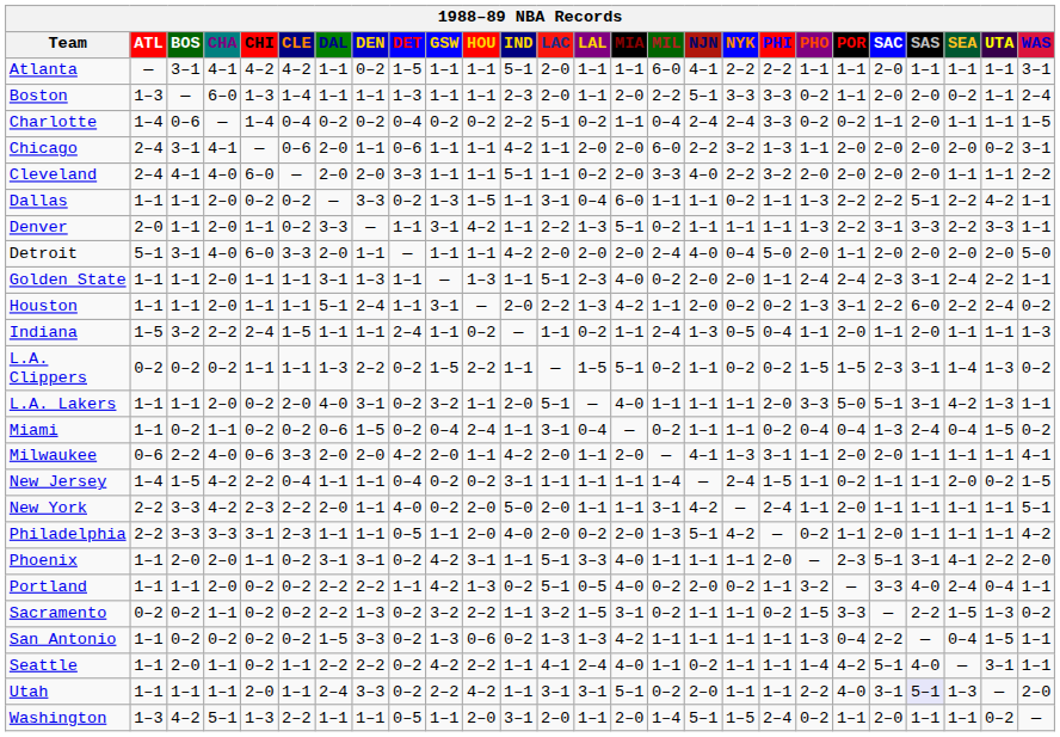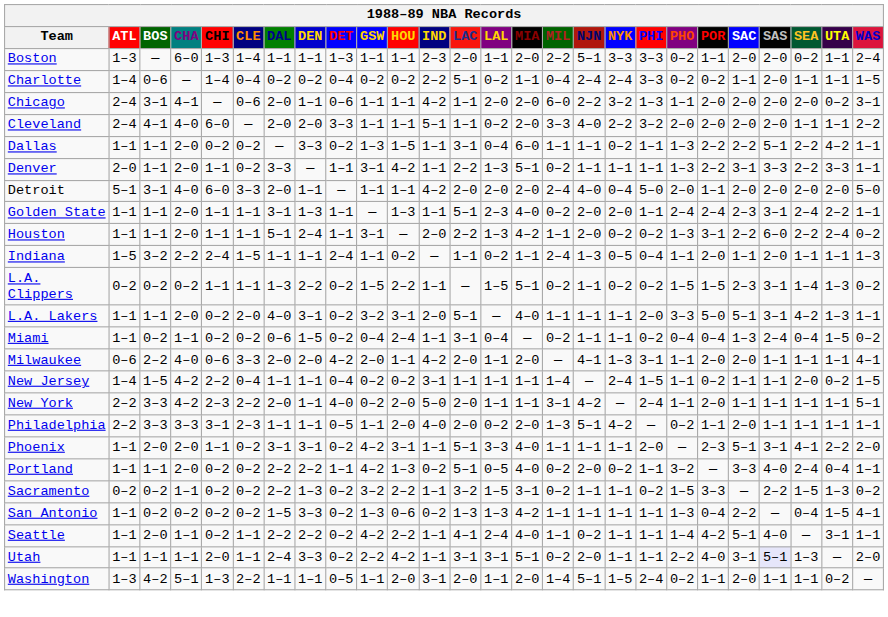 <table class="wikitable" style="font-size:95%; text-align:center;">
 <tr>
 <th colspan=26>1988–89 NBA Records</th>
 </tr>
 <tr>
 <th width=100>Team</th>
 <th style="background:#FF0000;color:#FFFFFF;width=35">ATL</th>
 <th style="background:#006400;color:#FFFFFF;width=35">BOS</th>
 <th style="background:#008080;color:#800080;width=35">CHA</th>
 <th style="background:#FF0000;color:#000000;width=35">CHI</th>
 <th style="background:#000080;color:#FF8C00;width=35">CLE</th>
 <th style="background:#008000;color:#00008B;width=35">DAL</th>
 <th style="background:#0000CD;color:#FFD700;width=35">DEN</th>
 <th style="background:#0000FF;color:#FF0000;width=35">DET</th>
 <th style="background:#0000FF;color:#FFD700;width=35">GSW</th>
 <th style="background:#FF0000;color:#FFD700;width=35">HOU</th>
 <th style="background:#000080;color:#FFD700;width=35">IND</th>
 <th style="background:#F9160D;color:#1A2E8B;width=35">LAC</th>
 <th style="background:#800080;color:#FFD700;width=35">LAL</th>
 <th style="background:#000000;color:#8B0000;width=35">MIA</th>
 <th style="background:#006400;color:#B22222;width=35">MIL</th>
 <th style="background:#B0170C;color:#00056D;width=35">NJN</th>
 <th style="background:#0000FF;color:#FF8C00;width=35">NYK</th>
 <th style="background:#FF0000;color:#0000FF;width=35">PHI</th>
 <th style="background:#800080;color:#FF4500;width=35">PHO</th>
 <th style="background:#000000;color:#FF0000;width=35">POR</th>
 <th style="background:#0000FF;color:#FFFFFF;width=35">SAC</th>
 <th style="background:#000000;color:#C0C0C0;width=35">SAS</th>
 <th style="background:#005831;color:#FFC322;width=35">SEA</th>
 <th style="background:#36004A;color:#FFFF00;width=35">UTA</th>
 <th style="background:#DC143C;color:#0000CD;width=35">WAS</th>
-</tr>
-<tr>
-<td style="text-align:left;"><a href='#'>Atlanta</a></td>
-<td>—</td>
-<td>3–1</td>
-<td>4–1</td>
-<td>4–2</td>
-<td>4–2</td>
-<td>1–1</td>
-<td>0–2</td>
-<td>1–5</td>
-<td>1–1</td>
-<td>1–1</td>
-<td>5–1</td>
-<td>2–0</td>
-<td>1–1</td>
-<td>1–1</td>
-<td>6–0</td>
-<td>4–1</td>
-<td>2–2</td>
-<td>2–2</td>
-<td>1–1</td>
-<td>1–1</td>
-<td>2–0</td>
-<td>1–1</td>
-<td>1–1</td>
-<td>1–1</td>
-<td>3–1</td>
 </tr>
 <tr>
 <td style="text-align:left;"><a href='#'>Boston</a></td>
 <td>1–3</td>
 <td>—</td>
 <td>6–0</td>
 <td>1–3</td>
 <td>1–4</td>
 <td>1–1</td>
 <td>1–1</td>
 <td>1–3</td>
 <td>1–1</td>
 <td>1–1</td>
 <td>2–3</td>
 <td>2–0</td>
 <td>1–1</td>
 <td>2–0</td>
 <td>2–2</td>
 <td>5–1</td>
 <td>3–3</td>
 <td>3–3</td>
 <td>0–2</td>
 <td>1–1</td>
 <td>2–0</td>
 <td>2–0</td>
 <td>0–2</td>
 <td>1–1</td>
 <td>2–4</td>
 </tr>
 <tr>
 <td style="text-align:left;"><a href='#'>Charlotte</a></td>
 <td>1–4</td>
 <td>0–6</td>
 <td>—</td>
 <td>1–4</td>
 <td>0–4</td>
 <td>0–2</td>
 <td>0–2</td>
 <td>0–4</td>
 <td>0–2</td>
 <td>0–2</td>
 <td>2–2</td>
 <td>5–1</td>
 <td>0–2</td>
 <td>1–1</td>
 <td>0–4</td>
 <td>2–4</td>
 <td>2–4</td>
 <td>3–3</td>
 <td>0–2</td>
 <td>0–2</td>
 <td>1–1</td>
 <td>2–0</td>
 <td>1–1</td>
 <td>1–1</td>
 <td>1–5</td>
 </tr>
 <tr>
 <td style="text-align:left;"><a href='#'>Chicago</a></td>
 <td>2–4</td>
 <td>3–1</td>
 <td>4–1</td>
 <td>—</td>
 <td>0–6</td>
 <td>2–0</td>
 <td>1–1</td>
 <td>0–6</td>
 <td>1–1</td>
 <td>1–1</td>
 <td>4–2</td>
 <td>1–1</td>
 <td>2–0</td>
 <td>2–0</td>
 <td>6–0</td>
 <td>2–2</td>
 <td>3–2</td>
 <td>1–3</td>
 <td>1–1</td>
 <td>2–0</td>
 <td>2–0</td>
 <td>2–0</td>
 <td>2–0</td>
 <td>0–2</td>
 <td>3–1</td>
 </tr>
 <tr>
 <td style="text-align:left;"><a href='#'>Cleveland</a></td>
 <td>2–4</td>
 <td>4–1</td>
 <td>4–0</td>
 <td>6–0</td>
 <td>—</td>
 <td>2–0</td>
 <td>2–0</td>
 <td>3–3</td>
 <td>1–1</td>
 <td>1–1</td>
 <td>5–1</td>
 <td>1–1</td>
 <td>0–2</td>
 <td>2–0</td>
 <td>3–3</td>
 <td>4–0</td>
 <td>2–2</td>
 <td>3–2</td>
 <td>2–0</td>
 <td>2–0</td>
 <td>2–0</td>
 <td>2–0</td>
 <td>1–1</td>
 <td>1–1</td>
 <td>2–2</td>
 </tr>
 <tr>
 <td style="text-align:left;"><a href='#'>Dallas</a></td>
 <td>1–1</td>
 <td>1–1</td>
 <td>2–0</td>
 <td>0–2</td>
 <td>0–2</td>
 <td>—</td>
 <td>3–3</td>
 <td>0–2</td>
 <td>1–3</td>
 <td>1–5</td>
 <td>1–1</td>
 <td>3–1</td>
 <td>0–4</td>
 <td>6–0</td>
 <td>1–1</td>
 <td>1–1</td>
 <td>0–2</td>
 <td>1–1</td>
 <td>1–3</td>
 <td>2–2</td>
 <td>2–2</td>
 <td>5–1</td>
 <td>2–2</td>
 <td>4–2</td>
 <td>1–1</td>
 </tr>
 <tr>
 <td style="text-align:left;"><a href='#'>Denver</a></td>
 <td>2–0</td>
 <td>1–1</td>
 <td>2–0</td>
 <td>1–1</td>
 <td>0–2</td>
 <td>3–3</td>
 <td>—</td>
 <td>1–1</td>
 <td>3–1</td>
 <td>4–2</td>
 <td>1–1</td>
 <td>2–2</td>
 <td>1–3</td>
 <td>5–1</td>
 <td>0–2</td>
 <td>1–1</td>
 <td>1–1</td>
 <td>1–1</td>
 <td>1–3</td>
 <td>2–2</td>
 <td>3–1</td>
 <td>3–3</td>
 <td>2–2</td>
 <td>3–3</td>
 <td>1–1</td>
 </tr>
 <tr>
 <td style="text-align:left;">Detroit</td>
 <td>5–1</td>
 <td>3–1</td>
 <td>4–0</td>
 <td>6–0</td>
 <td>3–3</td>
 <td>2–0</td>
 <td>1–1</td>
 <td>—</td>
 <td>1–1</td>
 <td>1–1</td>
 <td>4–2</td>
 <td>2–0</td>
 <td>2–0</td>
 <td>2–0</td>
 <td>2–4</td>
 <td>4–0</td>
 <td>0–4</td>
 <td>5–0</td>
 <td>2–0</td>
 <td>1–1</td>
 <td>2–0</td>
 <td>2–0</td>
 <td>2–0</td>
 <td>2–0</td>
 <td>5–0</td>
 </tr>
 <tr>
 <td style="text-align:left;"><a href='#'>Golden State</a></td>
 <td>1–1</td>
 <td>1–1</td>
 <td>2–0</td>
 <td>1–1</td>
 <td>1–1</td>
 <td>3–1</td>
 <td>1–3</td>
 <td>1–1</td>
 <td>—</td>
 <td>1–3</td>
 <td>1–1</td>
 <td>5–1</td>
 <td>2–3</td>
 <td>4–0</td>
 <td>0–2</td>
 <td>2–0</td>
 <td>2–0</td>
 <td>1–1</td>
 <td>2–4</td>
 <td>2–4</td>
 <td>2–3</td>
 <td>3–1</td>
 <td>2–4</td>
 <td>2–2</td>
 <td>1–1</td>
 </tr>
 <tr>
 <td style="text-align:left;"><a href='#'>Houston</a></td>
 <td>1–1</td>
 <td>1–1</td>
 <td>2–0</td>
 <td>1–1</td>
 <td>1–1</td>
 <td>5–1</td>
 <td>2–4</td>
 <td>1–1</td>
 <td>3–1</td>
 <td>—</td>
 <td>2–0</td>
 <td>2–2</td>
 <td>1–3</td>
 <td>4–2</td>
 <td>1–1</td>
 <td>2–0</td>
 <td>0–2</td>
 <td>0–2</td>
 <td>1–3</td>
 <td>3–1</td>
 <td>2–2</td>
 <td>6–0</td>
 <td>2–2</td>
 <td>2–4</td>
 <td>0–2</td>
 </tr>
 <tr>
 <td style="text-align:left;"><a href='#'>Indiana</a></td>
 <td>1–5</td>
 <td>3–2</td>
 <td>2–2</td>
 <td>2–4</td>
 <td>1–5</td>
 <td>1–1</td>
 <td>1–1</td>
 <td>2–4</td>
 <td>1–1</td>
 <td>0–2</td>
 <td>—</td>
 <td>1–1</td>
 <td>0–2</td>
 <td>1–1</td>
 <td>2–4</td>
 <td>1–3</td>
 <td>0–5</td>
 <td>0–4</td>
 <td>1–1</td>
 <td>2–0</td>
 <td>1–1</td>
 <td>2–0</td>
 <td>1–1</td>
 <td>1–1</td>
 <td>1–3</td>
 </tr>
 <tr>
 <td style="text-align:left;"><a href='#'>L.A. Clippers</a></td>
 <td>0–2</td>
 <td>0–2</td>
 <td>0–2</td>
 <td>1–1</td>
 <td>1–1</td>
 <td>1–3</td>
 <td>2–2</td>
 <td>0–2</td>
 <td>1–5</td>
 <td>2–2</td>
 <td>1–1</td>
 <td>—</td>
 <td>1–5</td>
 <td>5–1</td>
 <td>0–2</td>
 <td>1–1</td>
 <td>0–2</td>
 <td>0–2</td>
 <td>1–5</td>
 <td>1–5</td>
 <td>2–3</td>
 <td>3–1</td>
 <td>1–4</td>
 <td>1–3</td>
 <td>0–2</td>
 </tr>
 <tr>
 <td style="text-align:left;"><a href='#'>L.A. Lakers</a></td>
 <td>1–1</td>
 <td>1–1</td>
 <td>2–0</td>
 <td>0–2</td>
 <td>2–0</td>
 <td>4–0</td>
 <td>3–1</td>
 <td>0–2</td>
 <td>3–2</td>
-<td>1–1</td>
+<td>3–1</td>
 <td>2–0</td>
 <td>5–1</td>
 <td>—</td>
 <td>4–0</td>
 <td>1–1</td>
 <td>1–1</td>
 <td>1–1</td>
 <td>2–0</td>
 <td>3–3</td>
 <td>5–0</td>
 <td>5–1</td>
 <td>3–1</td>
 <td>4–2</td>
 <td>1–3</td>
 <td>1–1</td>
 </tr>
 <tr>
 <td style="text-align:left;"><a href='#'>Miami</a></td>
 <td>1–1</td>
 <td>0–2</td>
 <td>1–1</td>
 <td>0–2</td>
 <td>0–2</td>
 <td>0–6</td>
 <td>1–5</td>
 <td>0–2</td>
 <td>0–4</td>
 <td>2–4</td>
 <td>1–1</td>
 <td>3–1</td>
 <td>0–4</td>
 <td>—</td>
 <td>0–2</td>
 <td>1–1</td>
 <td>1–1</td>
 <td>0–2</td>
 <td>0–4</td>
 <td>0–4</td>
 <td>1–3</td>
 <td>2–4</td>
 <td>0–4</td>
 <td>1–5</td>
 <td>0–2</td>
 </tr>
 <tr>
 <td style="text-align:left;"><a href='#'>Milwaukee</a></td>
 <td>0–6</td>
 <td>2–2</td>
 <td>4–0</td>
 <td>0–6</td>
 <td>3–3</td>
 <td>2–0</td>
 <td>2–0</td>
 <td>4–2</td>
 <td>2–0</td>
 <td>1–1</td>
 <td>4–2</td>
 <td>2–0</td>
 <td>1–1</td>
 <td>2–0</td>
 <td>—</td>
 <td>4–1</td>
 <td>1–3</td>
 <td>3–1</td>
 <td>1–1</td>
 <td>2–0</td>
 <td>2–0</td>
 <td>1–1</td>
 <td>1–1</td>
 <td>1–1</td>
 <td>4–1</td>
 </tr>
 <tr>
 <td style="text-align:left;"><a href='#'>New Jersey</a></td>
 <td>1–4</td>
 <td>1–5</td>
 <td>4–2</td>
 <td>2–2</td>
 <td>0–4</td>
 <td>1–1</td>
 <td>1–1</td>
 <td>0–4</td>
 <td>0–2</td>
 <td>0–2</td>
 <td>3–1</td>
 <td>1–1</td>
 <td>1–1</td>
 <td>1–1</td>
 <td>1–4</td>
 <td>—</td>
 <td>2–4</td>
 <td>1–5</td>
 <td>1–1</td>
 <td>0–2</td>
 <td>1–1</td>
 <td>1–1</td>
 <td>2–0</td>
 <td>0–2</td>
 <td>1–5</td>
 </tr>
 <tr>
 <td style="text-align:left;"><a href='#'>New York</a></td>
 <td>2–2</td>
 <td>3–3</td>
 <td>4–2</td>
 <td>2–3</td>
 <td>2–2</td>
 <td>2–0</td>
 <td>1–1</td>
 <td>4–0</td>
 <td>0–2</td>
 <td>2–0</td>
 <td>5–0</td>
 <td>2–0</td>
 <td>1–1</td>
 <td>1–1</td>
 <td>3–1</td>
 <td>4–2</td>
 <td>—</td>
 <td>2–4</td>
 <td>1–1</td>
 <td>2–0</td>
 <td>1–1</td>
 <td>1–1</td>
 <td>1–1</td>
 <td>1–1</td>
 <td>5–1</td>
 </tr>
 <tr>
 <td style="text-align:left;"><a href='#'>Philadelphia</a></td>
 <td>2–2</td>
 <td>3–3</td>
 <td>3–3</td>
 <td>3–1</td>
 <td>2–3</td>
 <td>1–1</td>
 <td>1–1</td>
 <td>0–5</td>
 <td>1–1</td>
 <td>2–0</td>
 <td>4–0</td>
 <td>2–0</td>
 <td>0–2</td>
 <td>2–0</td>
 <td>1–3</td>
 <td>5–1</td>
 <td>4–2</td>
 <td>—</td>
 <td>0–2</td>
 <td>1–1</td>
 <td>2–0</td>
 <td>1–1</td>
 <td>1–1</td>
 <td>1–1</td>
-<td>4–2</td>
+<td>1–1</td>
 </tr>
 <tr>
 <td style="text-align:left;"><a href='#'>Phoenix</a></td>
 <td>1–1</td>
 <td>2–0</td>
 <td>2–0</td>
 <td>1–1</td>
 <td>0–2</td>
 <td>3–1</td>
 <td>3–1</td>
 <td>0–2</td>
 <td>4–2</td>
 <td>3–1</td>
 <td>1–1</td>
 <td>5–1</td>
 <td>3–3</td>
 <td>4–0</td>
 <td>1–1</td>
 <td>1–1</td>
 <td>1–1</td>
 <td>2–0</td>
 <td>—</td>
 <td>2–3</td>
 <td>5–1</td>
 <td>3–1</td>
 <td>4–1</td>
 <td>2–2</td>
 <td>2–0</td>
 </tr>
 <tr>
 <td style="text-align:left;"><a href='#'>Portland</a></td>
 <td>1–1</td>
 <td>1–1</td>
 <td>2–0</td>
 <td>0–2</td>
 <td>0–2</td>
 <td>2–2</td>
 <td>2–2</td>
 <td>1–1</td>
 <td>4–2</td>
 <td>1–3</td>
 <td>0–2</td>
 <td>5–1</td>
 <td>0–5</td>
 <td>4–0</td>
 <td>0–2</td>
 <td>2–0</td>
 <td>0–2</td>
 <td>1–1</td>
 <td>3–2</td>
 <td>—</td>
 <td>3–3</td>
 <td>4–0</td>
 <td>2–4</td>
 <td>0–4</td>
 <td>1–1</td>
 </tr>
 <tr>
 <td style="text-align:left;"><a href='#'>Sacramento</a></td>
 <td>0–2</td>
 <td>0–2</td>
 <td>1–1</td>
 <td>0–2</td>
 <td>0–2</td>
 <td>2–2</td>
 <td>1–3</td>
 <td>0–2</td>
 <td>3–2</td>
 <td>2–2</td>
 <td>1–1</td>
 <td>3–2</td>
 <td>1–5</td>
 <td>3–1</td>
 <td>0–2</td>
 <td>1–1</td>
 <td>1–1</td>
 <td>0–2</td>
 <td>1–5</td>
 <td>3–3</td>
 <td>—</td>
 <td>2–2</td>
 <td>1–5</td>
 <td>1–3</td>
 <td>0–2</td>
 </tr>
 <tr>
 <td style="text-align:left;"><a href='#'>San Antonio</a></td>
 <td>1–1</td>
 <td>0–2</td>
 <td>0–2</td>
 <td>0–2</td>
 <td>0–2</td>
 <td>1–5</td>
 <td>3–3</td>
 <td>0–2</td>
 <td>1–3</td>
 <td>0–6</td>
 <td>0–2</td>
 <td>1–3</td>
 <td>1–3</td>
 <td>4–2</td>
 <td>1–1</td>
 <td>1–1</td>
 <td>1–1</td>
 <td>1–1</td>
 <td>1–3</td>
 <td>0–4</td>
 <td>2–2</td>
 <td>—</td>
 <td>0–4</td>
 <td>1–5</td>
-<td>1–1</td>
+<td>4–1</td>
 </tr>
 <tr>
 <td style="text-align:left;"><a href='#'>Seattle</a></td>
 <td>1–1</td>
 <td>2–0</td>
 <td>1–1</td>
 <td>0–2</td>
 <td>1–1</td>
 <td>2–2</td>
 <td>2–2</td>
 <td>0–2</td>
 <td>4–2</td>
 <td>2–2</td>
 <td>1–1</td>
 <td>4–1</td>
 <td>2–4</td>
 <td>4–0</td>
 <td>1–1</td>
 <td>0–2</td>
 <td>1–1</td>
 <td>1–1</td>
 <td>1–4</td>
 <td>4–2</td>
 <td>5–1</td>
 <td>4–0</td>
 <td>—</td>
 <td>3–1</td>
 <td>1–1</td>
 </tr>
 <tr>
 <td style="text-align:left;"><a href='#'>Utah</a></td>
 <td>1–1</td>
 <td>1–1</td>
 <td>1–1</td>
 <td>2–0</td>
 <td>1–1</td>
 <td>2–4</td>
 <td>3–3</td>
 <td>0–2</td>
 <td>2–2</td>
 <td>4–2</td>
 <td>1–1</td>
 <td>3–1</td>
 <td>3–1</td>
 <td>5–1</td>
 <td>0–2</td>
 <td>2–0</td>
 <td>1–1</td>
 <td>1–1</td>
 <td>2–2</td>
 <td>4–0</td>
 <td>3–1</td>
 <td style="background: lavender;">5–1</td>
 <td>1–3</td>
 <td>—</td>
 <td>2–0</td>
 </tr>
 <tr>
 <td style="text-align:left;"><a href='#'>Washington</a></td>
 <td>1–3</td>
 <td>4–2</td>
 <td>5–1</td>
 <td>1–3</td>
 <td>2–2</td>
 <td>1–1</td>
 <td>1–1</td>
 <td>0–5</td>
 <td>1–1</td>
 <td>2–0</td>
 <td>3–1</td>
 <td>2–0</td>
 <td>1–1</td>
 <td>2–0</td>
 <td>1–4</td>
 <td>5–1</td>
 <td>1–5</td>
 <td>2–4</td>
 <td>0–2</td>
 <td>1–1</td>
 <td>2–0</td>
 <td>1–1</td>
 <td>1–1</td>
 <td>0–2</td>
 <td>—</td>
 </tr>
 </table>
